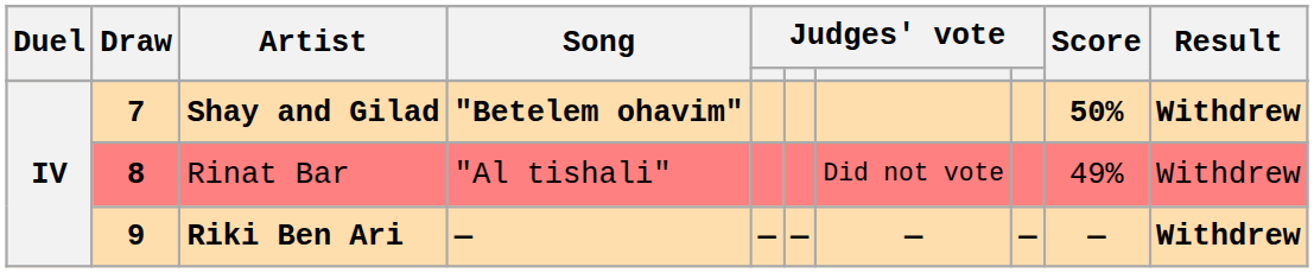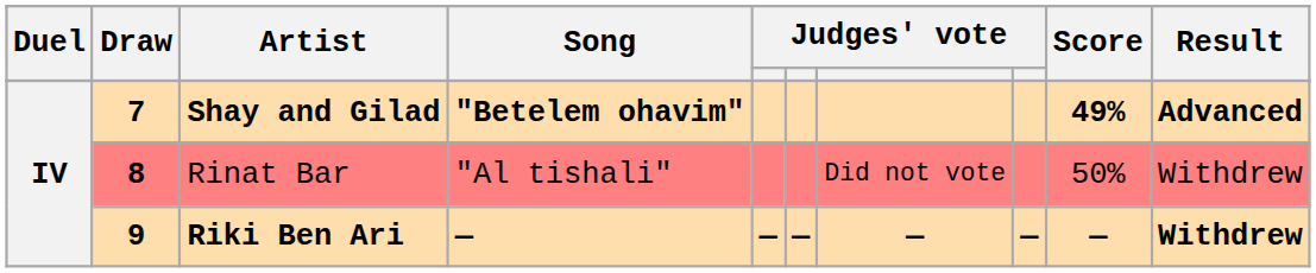 <table class="sortable wikitable" style="margin: 1em auto 1em auto; text-align:center; font-size:90%; line-height:18px;">
 <tr>
 </tr>
 <tr>
 <th rowspan="2" class="unsortable">Duel</th>
 <th rowspan="2">Draw</th>
 <th rowspan="2">Artist</th>
 <th rowspan="2">Song</th>
 <th colspan="4" class="unsortable">Judges' vote</th>
 <th rowspan="2">Score</th>
 <th rowspan="2">Result</th>
 </tr>
 <tr>
 <th class="unsortable"></th>
 <th class="unsortable"></th>
 <th class="unsortable"></th>
 <th class="unsortable"></th>
 </tr>
 <tr>
 </tr>
 <tr style="font-weight:bold; background:#FFDEAD;">
 <th rowspan=3>IV</th>
 <td>7</td>
 <td align="left">Shay and Gilad</td>
 <td align="left">"Betelem ohavim"</td>
 <td></td>
 <td></td>
 <td></td>
 <td></td>
-<td>50%</td>
-<td>Withdrew</td>
+<td>49%</td>
+<td>Advanced</td>
 </tr>
 <tr style="background:#fe8080;">
 <td><strong>8</strong></td>
 <td align="left">Rinat Bar</td>
 <td align="left">"Al tishali"</td>
 <td></td>
 <td></td>
 <td><small>Did not vote</small></td>
 <td></td>
-<td>49%</td>
+<td>50%</td>
 <td>Withdrew</td>
 </tr>
 <tr style="font-weight:bold; background:#FFDEAD;">
 <td>9</td>
 <td align="left">Riki Ben Ari</td>
 <td align="left">—</td>
 <td>—</td>
 <td>—</td>
 <td>—</td>
 <td>—</td>
 <td data-sort-value="0">—</td>
 <td>Withdrew</td>
 </tr>
 </table>
